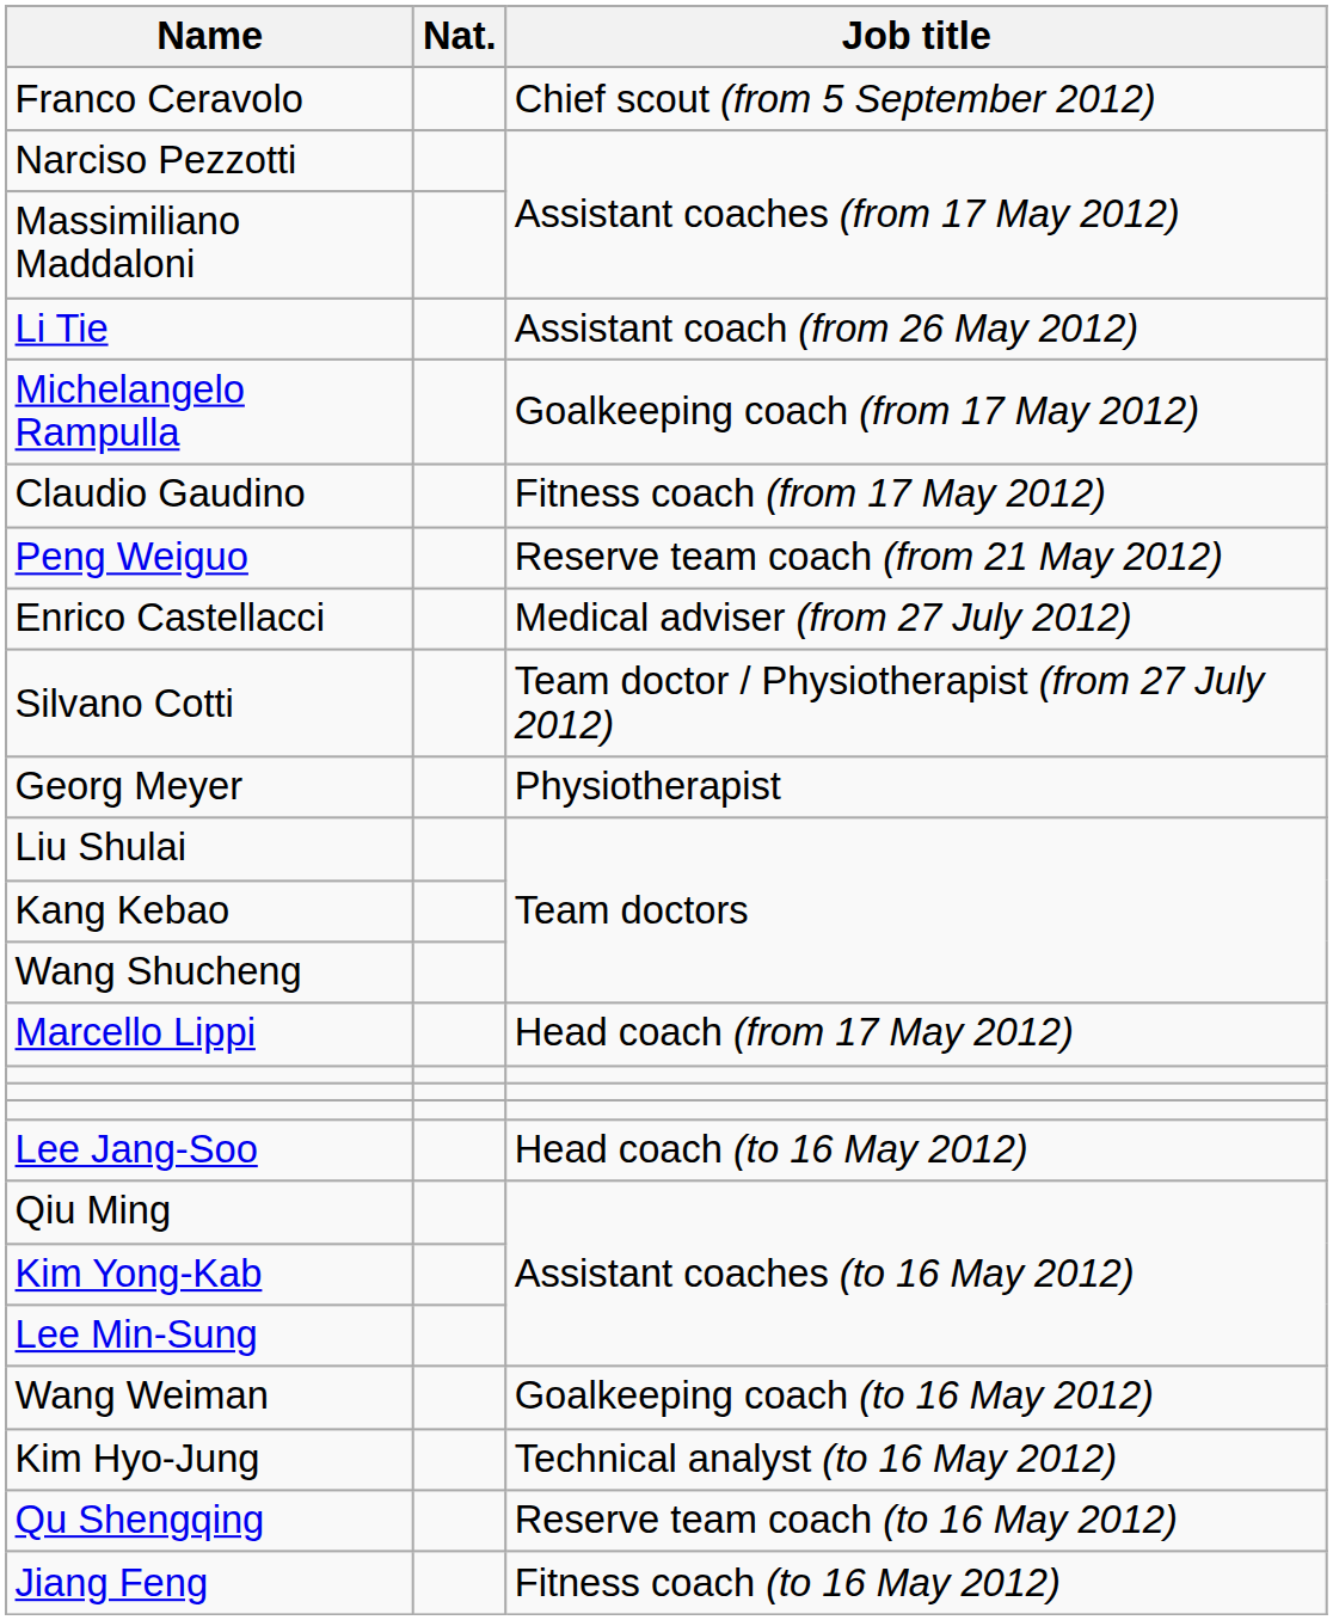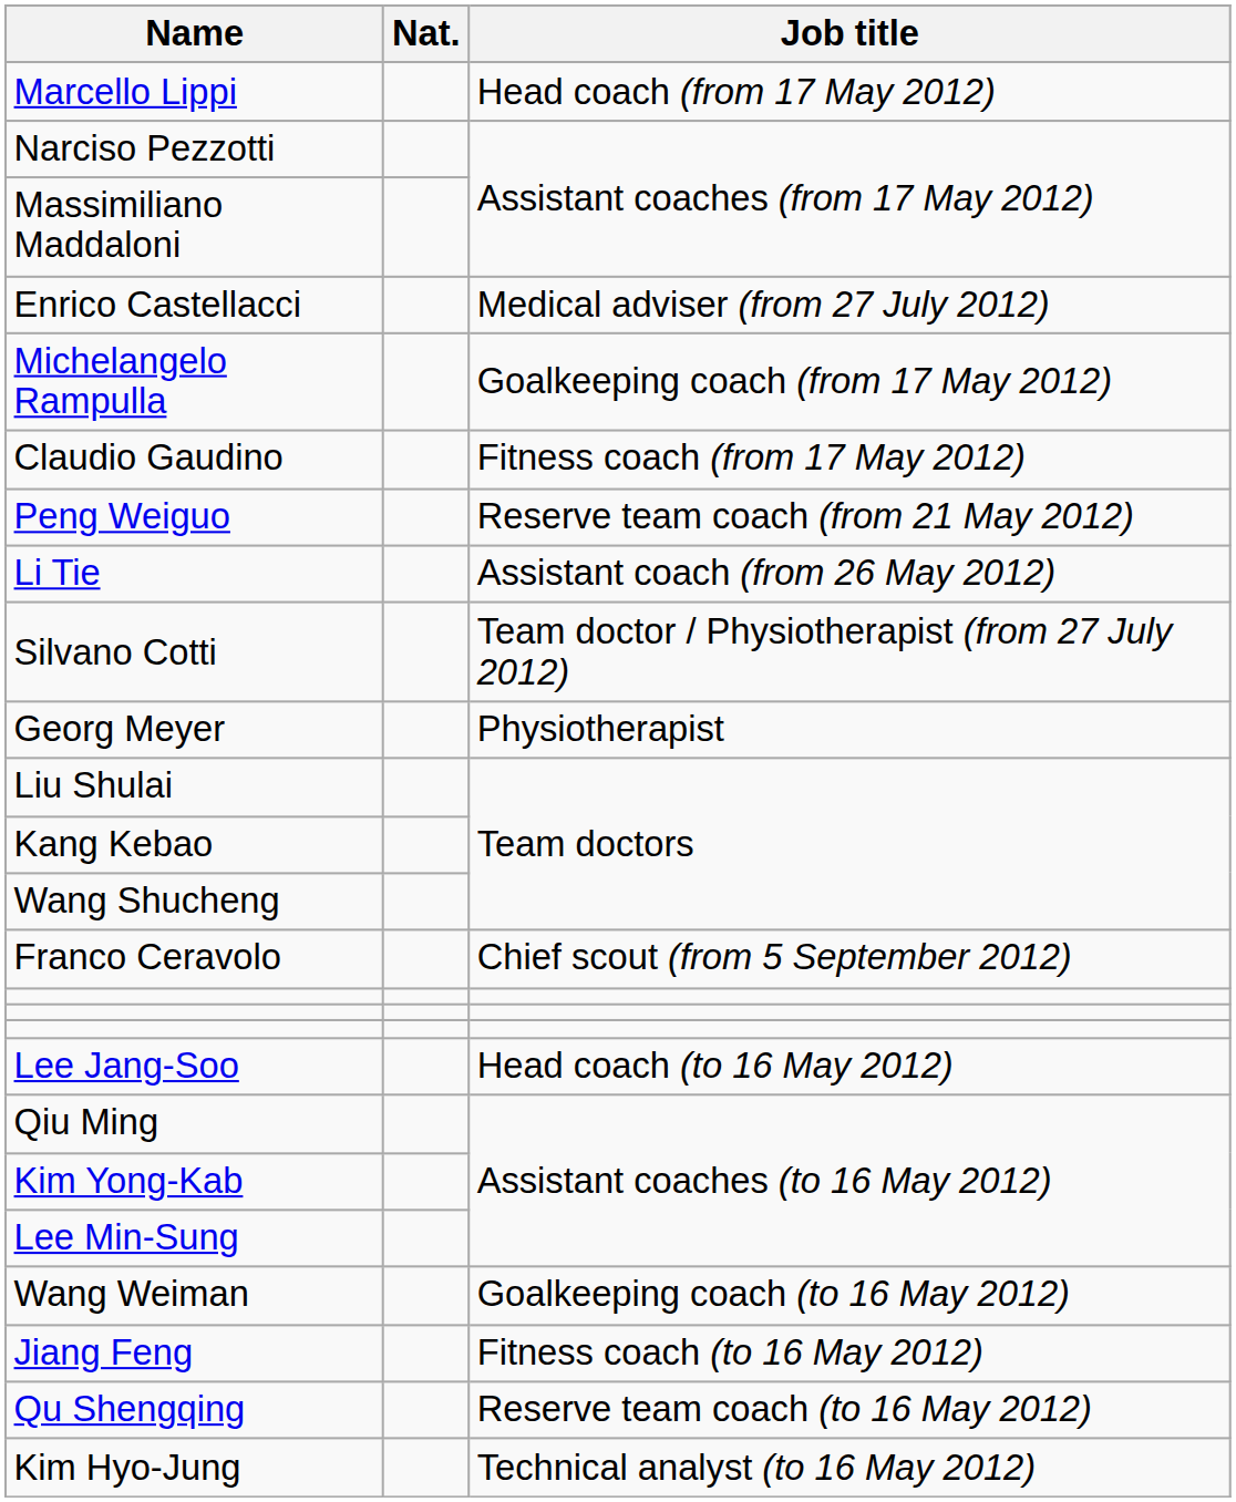 <table class="wikitable">
 <tr>
 <th width=160>Name</th>
 <th width=20>Nat.</th>
 <th width=330>Job title</th>
 </tr>
 <tr>
-<td>Franco Ceravolo</td>
+<td><a href='#'>Marcello Lippi</a></td>
 <td></td>
-<td>Chief scout <em>(from 5 September 2012)</em></td>
+<td>Head coach <em>(from 17 May 2012)</em></td>
 </tr>
 <tr>
 <td>Narciso Pezzotti</td>
 <td></td>
 <td rowspan="2">Assistant coaches <em>(from 17 May 2012)</em></td>
 </tr>
 <tr>
 <td>Massimiliano Maddaloni</td>
 <td></td>
 </tr>
 <tr>
-<td><a href='#'>Li Tie</a></td>
+<td>Enrico Castellacci</td>
 <td></td>
-<td>Assistant coach <em>(from 26 May 2012)</em></td>
+<td>Medical adviser <em>(from 27 July 2012)</em></td>
 </tr>
 <tr>
 <td><a href='#'>Michelangelo Rampulla</a></td>
 <td></td>
 <td>Goalkeeping coach <em>(from 17 May 2012)</em></td>
 </tr>
 <tr>
 <td>Claudio Gaudino</td>
 <td></td>
 <td>Fitness coach <em>(from 17 May 2012)</em></td>
 </tr>
 <tr>
 <td><a href='#'>Peng Weiguo</a></td>
 <td></td>
 <td>Reserve team coach <em>(from 21 May 2012)</em></td>
 </tr>
 <tr>
-<td>Enrico Castellacci</td>
+<td><a href='#'>Li Tie</a></td>
 <td></td>
-<td>Medical adviser <em>(from 27 July 2012)</em></td>
+<td>Assistant coach <em>(from 26 May 2012)</em></td>
 </tr>
 <tr>
 <td>Silvano Cotti</td>
 <td></td>
 <td>Team doctor / Physiotherapist <em>(from 27 July 2012)</em></td>
 </tr>
 <tr>
 <td>Georg Meyer</td>
 <td></td>
 <td>Physiotherapist</td>
 </tr>
 <tr>
 <td>Liu Shulai</td>
 <td></td>
 <td rowspan="3">Team doctors</td>
 </tr>
 <tr>
 <td>Kang Kebao</td>
 <td></td>
 </tr>
 <tr>
 <td>Wang Shucheng</td>
 <td></td>
 </tr>
 <tr>
-<td><a href='#'>Marcello Lippi</a></td>
+<td>Franco Ceravolo</td>
 <td></td>
-<td>Head coach <em>(from 17 May 2012)</em></td>
+<td>Chief scout <em>(from 5 September 2012)</em></td>
 </tr>
 <tr>
 <td></td>
 <td></td>
 <td></td>
 </tr>
 <tr>
 <td></td>
 <td></td>
 <td></td>
 </tr>
 <tr>
 <td></td>
 <td></td>
 <td></td>
 </tr>
 <tr>
 <td><a href='#'>Lee Jang-Soo</a></td>
 <td></td>
 <td>Head coach <em>(to 16 May 2012)</em></td>
 </tr>
 <tr>
 <td>Qiu Ming</td>
 <td></td>
 <td rowspan="3">Assistant coaches <em>(to 16 May 2012)</em></td>
 </tr>
 <tr>
 <td><a href='#'>Kim Yong-Kab</a></td>
 <td></td>
 </tr>
 <tr>
 <td><a href='#'>Lee Min-Sung</a></td>
 <td></td>
 </tr>
 <tr>
 <td>Wang Weiman</td>
 <td></td>
 <td>Goalkeeping coach <em>(to 16 May 2012)</em></td>
 </tr>
 <tr>
-<td>Kim Hyo-Jung</td>
+<td><a href='#'>Jiang Feng</a></td>
 <td></td>
-<td>Technical analyst <em>(to 16 May 2012)</em></td>
+<td>Fitness coach <em>(to 16 May 2012)</em></td>
 </tr>
 <tr>
 <td><a href='#'>Qu Shengqing</a></td>
 <td></td>
 <td>Reserve team coach <em>(to 16 May 2012)</em></td>
 </tr>
 <tr>
-<td><a href='#'>Jiang Feng</a></td>
+<td>Kim Hyo-Jung</td>
 <td></td>
-<td>Fitness coach <em>(to 16 May 2012)</em></td>
+<td>Technical analyst <em>(to 16 May 2012)</em></td>
 </tr>
 </table>
